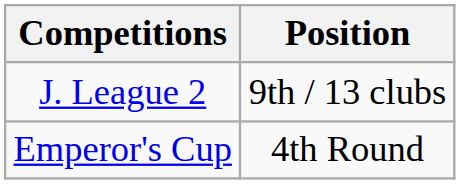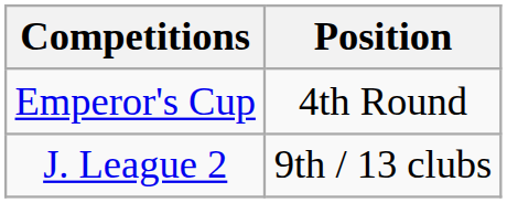 <table class="wikitable" style="text-align:center;">
 <tr>
 <th>Competitions</th>
 <th>Position</th>
 </tr>
 <tr>
+<td><a href='#'>Emperor's Cup</a></td>
+<td>4th Round</td>
+</tr>
+<tr>
 <td><a href='#'>J. League 2</a></td>
 <td>9th / 13 clubs</td>
 </tr>
-<tr>
-<td><a href='#'>Emperor's Cup</a></td>
-<td>4th Round</td>
-</tr>
 </table>
